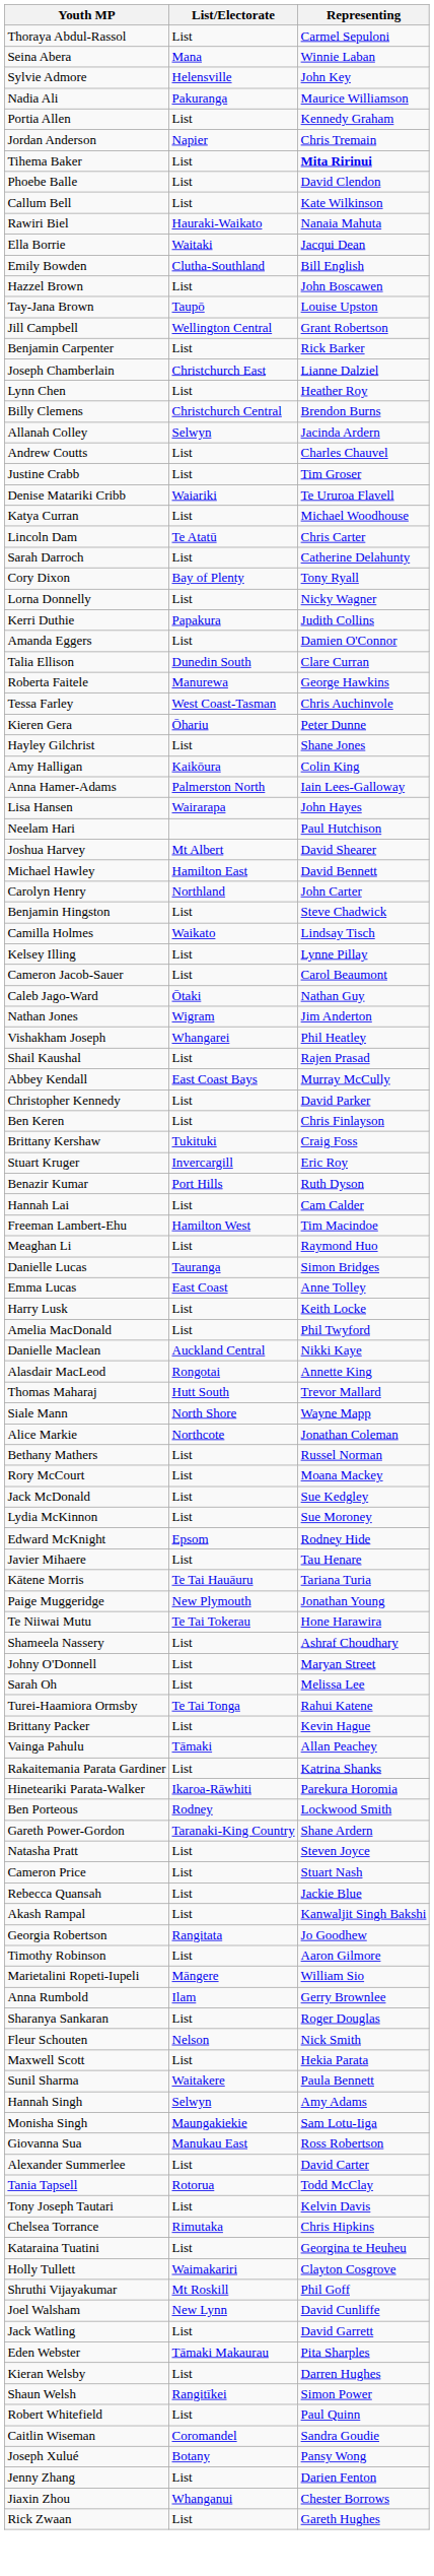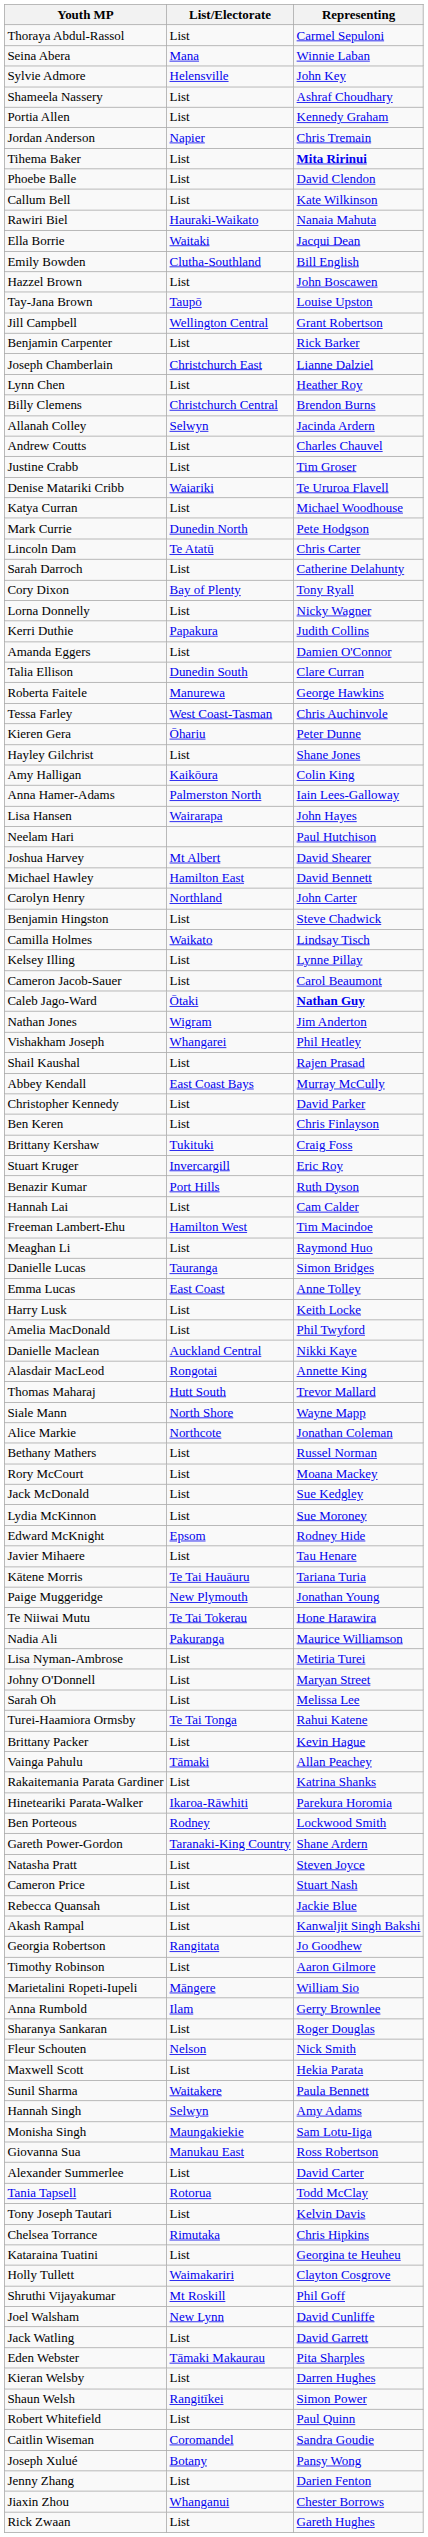 <table class="wikitable sortable collapsible collapsed">
 <tr>
 <th scope="col">Youth MP</th>
 <th scope="col">List/Electorate</th>
 <th scope="col">Representing</th>
 </tr>
 <tr>
 <td>Thoraya Abdul-Rassol</td>
 <td>List</td>
 <td><a href='#'>Carmel Sepuloni</a></td>
 </tr>
 <tr>
 <td>Seina Abera</td>
 <td><a href='#'>Mana</a></td>
 <td><a href='#'>Winnie Laban</a></td>
 </tr>
 <tr>
 <td>Sylvie Admore</td>
 <td><a href='#'>Helensville</a></td>
 <td><a href='#'>John Key</a></td>
 </tr>
 <tr>
-<td>Nadia Ali</td>
-<td><a href='#'>Pakuranga</a></td>
-<td><a href='#'>Maurice Williamson</a></td>
+<td>Shameela Nassery</td>
+<td>List</td>
+<td><a href='#'>Ashraf Choudhary</a></td>
 </tr>
 <tr>
 <td>Portia Allen</td>
 <td>List</td>
 <td><a href='#'>Kennedy Graham</a></td>
 </tr>
 <tr>
 <td>Jordan Anderson</td>
 <td><a href='#'>Napier</a></td>
 <td><a href='#'>Chris Tremain</a></td>
 </tr>
 <tr>
 <td>Tihema Baker</td>
 <td>List</td>
 <td><strong><a href='#'>Mita Ririnui</a></strong></td>
 </tr>
 <tr>
 <td>Phoebe Balle</td>
 <td>List</td>
 <td><a href='#'>David Clendon</a></td>
 </tr>
 <tr>
 <td>Callum Bell</td>
 <td>List</td>
 <td><a href='#'>Kate Wilkinson</a></td>
 </tr>
 <tr>
 <td>Rawiri Biel</td>
 <td><a href='#'>Hauraki-Waikato</a></td>
 <td><a href='#'>Nanaia Mahuta</a></td>
 </tr>
 <tr>
 <td>Ella Borrie</td>
 <td><a href='#'>Waitaki</a></td>
 <td><a href='#'>Jacqui Dean</a></td>
 </tr>
 <tr>
 <td>Emily Bowden</td>
 <td><a href='#'>Clutha-Southland</a></td>
 <td><a href='#'>Bill English</a></td>
 </tr>
 <tr>
 <td>Hazzel Brown</td>
 <td>List</td>
 <td><a href='#'>John Boscawen</a></td>
 </tr>
 <tr>
 <td>Tay-Jana Brown</td>
 <td><a href='#'>Taupō</a></td>
 <td><a href='#'>Louise Upston</a></td>
 </tr>
 <tr>
 <td>Jill Campbell</td>
 <td><a href='#'>Wellington Central</a></td>
 <td><a href='#'>Grant Robertson</a></td>
 </tr>
 <tr>
 <td>Benjamin Carpenter</td>
 <td>List</td>
 <td><a href='#'>Rick Barker</a></td>
 </tr>
 <tr>
 <td>Joseph Chamberlain</td>
 <td><a href='#'>Christchurch East</a></td>
 <td><a href='#'>Lianne Dalziel</a></td>
 </tr>
 <tr>
 <td>Lynn Chen</td>
 <td>List</td>
 <td><a href='#'>Heather Roy</a></td>
 </tr>
 <tr>
 <td>Billy Clemens</td>
 <td><a href='#'>Christchurch Central</a></td>
 <td><a href='#'>Brendon Burns</a></td>
 </tr>
 <tr>
 <td>Allanah Colley</td>
 <td><a href='#'>Selwyn</a></td>
 <td><a href='#'>Jacinda Ardern</a></td>
 </tr>
 <tr>
 <td>Andrew Coutts</td>
 <td>List</td>
 <td><a href='#'>Charles Chauvel</a></td>
 </tr>
 <tr>
 <td>Justine Crabb</td>
 <td>List</td>
 <td><a href='#'>Tim Groser</a></td>
 </tr>
 <tr>
 <td>Denise Matariki Cribb</td>
 <td><a href='#'>Waiariki</a></td>
 <td><a href='#'>Te Ururoa Flavell</a></td>
 </tr>
 <tr>
 <td>Katya Curran</td>
 <td>List</td>
 <td><a href='#'>Michael Woodhouse</a></td>
+</tr>
+<tr>
+<td>Mark Currie</td>
+<td><a href='#'>Dunedin North</a></td>
+<td><a href='#'>Pete Hodgson</a></td>
 </tr>
 <tr>
 <td>Lincoln Dam</td>
 <td><a href='#'>Te Atatū</a></td>
 <td><a href='#'>Chris Carter</a></td>
 </tr>
 <tr>
 <td>Sarah Darroch</td>
 <td>List</td>
 <td><a href='#'>Catherine Delahunty</a></td>
 </tr>
 <tr>
 <td>Cory Dixon</td>
 <td><a href='#'>Bay of Plenty</a></td>
 <td><a href='#'>Tony Ryall</a></td>
 </tr>
 <tr>
 <td>Lorna Donnelly</td>
 <td>List</td>
 <td><a href='#'>Nicky Wagner</a></td>
 </tr>
 <tr>
 <td>Kerri Duthie</td>
 <td><a href='#'>Papakura</a></td>
 <td><a href='#'>Judith Collins</a></td>
 </tr>
 <tr>
 <td>Amanda Eggers</td>
 <td>List</td>
 <td><a href='#'>Damien O'Connor</a></td>
 </tr>
 <tr>
 <td>Talia Ellison</td>
 <td><a href='#'>Dunedin South</a></td>
 <td><a href='#'>Clare Curran</a></td>
 </tr>
 <tr>
 <td>Roberta Faitele</td>
 <td><a href='#'>Manurewa</a></td>
 <td><a href='#'>George Hawkins</a></td>
 </tr>
 <tr>
 <td>Tessa Farley</td>
 <td><a href='#'>West Coast-Tasman</a></td>
 <td><a href='#'>Chris Auchinvole</a></td>
 </tr>
 <tr>
 <td>Kieren Gera</td>
 <td><a href='#'>Ōhariu</a></td>
 <td><a href='#'>Peter Dunne</a></td>
 </tr>
 <tr>
 <td>Hayley Gilchrist</td>
 <td>List</td>
 <td><a href='#'>Shane Jones</a></td>
 </tr>
 <tr>
 <td>Amy Halligan</td>
 <td><a href='#'>Kaikōura</a></td>
 <td><a href='#'>Colin King</a></td>
 </tr>
 <tr>
 <td>Anna Hamer-Adams</td>
 <td><a href='#'>Palmerston North</a></td>
 <td><a href='#'>Iain Lees-Galloway</a></td>
 </tr>
 <tr>
 <td>Lisa Hansen</td>
 <td><a href='#'>Wairarapa</a></td>
 <td><a href='#'>John Hayes</a></td>
 </tr>
 <tr>
 <td>Neelam Hari</td>
 <td></td>
 <td><a href='#'>Paul Hutchison</a></td>
 </tr>
 <tr>
 <td>Joshua Harvey</td>
 <td><a href='#'>Mt Albert</a></td>
 <td><a href='#'>David Shearer</a></td>
 </tr>
 <tr>
 <td>Michael Hawley</td>
 <td><a href='#'>Hamilton East</a></td>
 <td><a href='#'>David Bennett</a></td>
 </tr>
 <tr>
 <td>Carolyn Henry</td>
 <td><a href='#'>Northland</a></td>
 <td><a href='#'>John Carter</a></td>
 </tr>
 <tr>
 <td>Benjamin Hingston</td>
 <td>List</td>
 <td><a href='#'>Steve Chadwick</a></td>
 </tr>
 <tr>
 <td>Camilla Holmes</td>
 <td><a href='#'>Waikato</a></td>
 <td><a href='#'>Lindsay Tisch</a></td>
 </tr>
 <tr>
 <td>Kelsey Illing</td>
 <td>List</td>
 <td><a href='#'>Lynne Pillay</a></td>
 </tr>
 <tr>
 <td>Cameron Jacob-Sauer</td>
 <td>List</td>
 <td><a href='#'>Carol Beaumont</a></td>
 </tr>
 <tr>
 <td>Caleb Jago-Ward</td>
 <td><a href='#'>Ōtaki</a></td>
-<td><a href='#'>Nathan Guy</a></td>
+<td><strong><a href='#'>Nathan Guy</a></strong></td>
 </tr>
 <tr>
 <td>Nathan Jones</td>
 <td><a href='#'>Wigram</a></td>
 <td><a href='#'>Jim Anderton</a></td>
 </tr>
 <tr>
 <td>Vishakham Joseph</td>
 <td><a href='#'>Whangarei</a></td>
 <td><a href='#'>Phil Heatley</a></td>
 </tr>
 <tr>
 <td>Shail Kaushal</td>
 <td>List</td>
 <td><a href='#'>Rajen Prasad</a></td>
 </tr>
 <tr>
 <td>Abbey Kendall</td>
 <td><a href='#'>East Coast Bays</a></td>
 <td><a href='#'>Murray McCully</a></td>
 </tr>
 <tr>
 <td>Christopher Kennedy</td>
 <td>List</td>
 <td><a href='#'>David Parker</a></td>
 </tr>
 <tr>
 <td>Ben Keren</td>
 <td>List</td>
 <td><a href='#'>Chris Finlayson</a></td>
 </tr>
 <tr>
 <td>Brittany Kershaw</td>
 <td><a href='#'>Tukituki</a></td>
 <td><a href='#'>Craig Foss</a></td>
 </tr>
 <tr>
 <td>Stuart Kruger</td>
 <td><a href='#'>Invercargill</a></td>
 <td><a href='#'>Eric Roy</a></td>
 </tr>
 <tr>
 <td>Benazir Kumar</td>
 <td><a href='#'>Port Hills</a></td>
 <td><a href='#'>Ruth Dyson</a></td>
 </tr>
 <tr>
 <td>Hannah Lai</td>
 <td>List</td>
 <td><a href='#'>Cam Calder</a></td>
 </tr>
 <tr>
 <td>Freeman Lambert-Ehu</td>
 <td><a href='#'>Hamilton West</a></td>
 <td><a href='#'>Tim Macindoe</a></td>
 </tr>
 <tr>
 <td>Meaghan Li</td>
 <td>List</td>
 <td><a href='#'>Raymond Huo</a></td>
 </tr>
 <tr>
 <td>Danielle Lucas</td>
 <td><a href='#'>Tauranga</a></td>
 <td><a href='#'>Simon Bridges</a></td>
 </tr>
 <tr>
 <td>Emma Lucas</td>
 <td><a href='#'>East Coast</a></td>
 <td><a href='#'>Anne Tolley</a></td>
 </tr>
 <tr>
 <td>Harry Lusk</td>
 <td>List</td>
 <td><a href='#'>Keith Locke</a></td>
 </tr>
 <tr>
 <td>Amelia MacDonald</td>
 <td>List</td>
 <td><a href='#'>Phil Twyford</a></td>
 </tr>
 <tr>
 <td>Danielle Maclean</td>
 <td><a href='#'>Auckland Central</a></td>
 <td><a href='#'>Nikki Kaye</a></td>
 </tr>
 <tr>
 <td>Alasdair MacLeod</td>
 <td><a href='#'>Rongotai</a></td>
 <td><a href='#'>Annette King</a></td>
 </tr>
 <tr>
 <td>Thomas Maharaj</td>
 <td><a href='#'>Hutt South</a></td>
 <td><a href='#'>Trevor Mallard</a></td>
 </tr>
 <tr>
 <td>Siale Mann</td>
 <td><a href='#'>North Shore</a></td>
 <td><a href='#'>Wayne Mapp</a></td>
 </tr>
 <tr>
 <td>Alice Markie</td>
 <td><a href='#'>Northcote</a></td>
 <td><a href='#'>Jonathan Coleman</a></td>
 </tr>
 <tr>
 <td>Bethany Mathers</td>
 <td>List</td>
 <td><a href='#'>Russel Norman</a></td>
 </tr>
 <tr>
 <td>Rory McCourt</td>
 <td>List</td>
 <td><a href='#'>Moana Mackey</a></td>
 </tr>
 <tr>
 <td>Jack McDonald</td>
 <td>List</td>
 <td><a href='#'>Sue Kedgley</a></td>
 </tr>
 <tr>
 <td>Lydia McKinnon</td>
 <td>List</td>
 <td><a href='#'>Sue Moroney</a></td>
 </tr>
 <tr>
 <td>Edward McKnight</td>
 <td><a href='#'>Epsom</a></td>
 <td><a href='#'>Rodney Hide</a></td>
 </tr>
 <tr>
 <td>Javier Mihaere</td>
 <td>List</td>
 <td><a href='#'>Tau Henare</a></td>
 </tr>
 <tr>
 <td>Kātene Morris</td>
 <td><a href='#'>Te Tai Hauāuru</a></td>
 <td><a href='#'>Tariana Turia</a></td>
 </tr>
 <tr>
 <td>Paige Muggeridge</td>
 <td><a href='#'>New Plymouth</a></td>
 <td><a href='#'>Jonathan Young</a></td>
 </tr>
 <tr>
 <td>Te Niiwai Mutu</td>
 <td><a href='#'>Te Tai Tokerau</a></td>
 <td><a href='#'>Hone Harawira</a></td>
 </tr>
 <tr>
-<td>Shameela Nassery</td>
+<td>Nadia Ali</td>
+<td><a href='#'>Pakuranga</a></td>
+<td><a href='#'>Maurice Williamson</a></td>
+</tr>
+<tr>
+<td>Lisa Nyman-Ambrose</td>
 <td>List</td>
-<td><a href='#'>Ashraf Choudhary</a></td>
+<td><a href='#'>Metiria Turei</a></td>
 </tr>
 <tr>
 <td>Johny O'Donnell</td>
 <td>List</td>
 <td><a href='#'>Maryan Street</a></td>
 </tr>
 <tr>
 <td>Sarah Oh</td>
 <td>List</td>
 <td><a href='#'>Melissa Lee</a></td>
 </tr>
 <tr>
 <td>Turei-Haamiora Ormsby</td>
 <td><a href='#'>Te Tai Tonga</a></td>
 <td><a href='#'>Rahui Katene</a></td>
 </tr>
 <tr>
 <td>Brittany Packer</td>
 <td>List</td>
 <td><a href='#'>Kevin Hague</a></td>
 </tr>
 <tr>
 <td>Vainga Pahulu</td>
 <td><a href='#'>Tāmaki</a></td>
 <td><a href='#'>Allan Peachey</a></td>
 </tr>
 <tr>
 <td>Rakaitemania Parata Gardiner</td>
 <td>List</td>
 <td><a href='#'>Katrina Shanks</a></td>
 </tr>
 <tr>
 <td>Hineteariki Parata-Walker</td>
 <td><a href='#'>Ikaroa-Rāwhiti</a></td>
 <td><a href='#'>Parekura Horomia</a></td>
 </tr>
 <tr>
 <td>Ben Porteous</td>
 <td><a href='#'>Rodney</a></td>
 <td><a href='#'>Lockwood Smith</a></td>
 </tr>
 <tr>
 <td>Gareth Power-Gordon</td>
 <td><a href='#'>Taranaki-King Country</a></td>
 <td><a href='#'>Shane Ardern</a></td>
 </tr>
 <tr>
 <td>Natasha Pratt</td>
 <td>List</td>
 <td><a href='#'>Steven Joyce</a></td>
 </tr>
 <tr>
 <td>Cameron Price</td>
 <td>List</td>
 <td><a href='#'>Stuart Nash</a></td>
 </tr>
 <tr>
 <td>Rebecca Quansah</td>
 <td>List</td>
 <td><a href='#'>Jackie Blue</a></td>
 </tr>
 <tr>
 <td>Akash Rampal</td>
 <td>List</td>
 <td><a href='#'>Kanwaljit Singh Bakshi</a></td>
 </tr>
 <tr>
 <td>Georgia Robertson</td>
 <td><a href='#'>Rangitata</a></td>
 <td><a href='#'>Jo Goodhew</a></td>
 </tr>
 <tr>
 <td>Timothy Robinson</td>
 <td>List</td>
 <td><a href='#'>Aaron Gilmore</a></td>
 </tr>
 <tr>
 <td>Marietalini Ropeti-Iupeli</td>
 <td><a href='#'>Māngere</a></td>
 <td><a href='#'>William Sio</a></td>
 </tr>
 <tr>
 <td>Anna Rumbold</td>
 <td><a href='#'>Ilam</a></td>
 <td><a href='#'>Gerry Brownlee</a></td>
 </tr>
 <tr>
 <td>Sharanya Sankaran</td>
 <td>List</td>
 <td><a href='#'>Roger Douglas</a></td>
 </tr>
 <tr>
 <td>Fleur Schouten</td>
 <td><a href='#'>Nelson</a></td>
 <td><a href='#'>Nick Smith</a></td>
 </tr>
 <tr>
 <td>Maxwell Scott</td>
 <td>List</td>
 <td><a href='#'>Hekia Parata</a></td>
 </tr>
 <tr>
 <td>Sunil Sharma</td>
 <td><a href='#'>Waitakere</a></td>
 <td><a href='#'>Paula Bennett</a></td>
 </tr>
 <tr>
 <td>Hannah Singh</td>
 <td><a href='#'>Selwyn</a></td>
 <td><a href='#'>Amy Adams</a></td>
 </tr>
 <tr>
 <td>Monisha Singh</td>
 <td><a href='#'>Maungakiekie</a></td>
 <td><a href='#'>Sam Lotu-Iiga</a></td>
 </tr>
 <tr>
 <td>Giovanna Sua</td>
 <td><a href='#'>Manukau East</a></td>
 <td><a href='#'>Ross Robertson</a></td>
 </tr>
 <tr>
 <td>Alexander Summerlee</td>
 <td>List</td>
 <td><a href='#'>David Carter</a></td>
 </tr>
 <tr>
 <td><a href='#'>Tania Tapsell</a></td>
 <td><a href='#'>Rotorua</a></td>
 <td><a href='#'>Todd McClay</a></td>
 </tr>
 <tr>
 <td>Tony Joseph Tautari</td>
 <td>List</td>
 <td><a href='#'>Kelvin Davis</a></td>
 </tr>
 <tr>
 <td>Chelsea Torrance</td>
 <td><a href='#'>Rimutaka</a></td>
 <td><a href='#'>Chris Hipkins</a></td>
 </tr>
 <tr>
 <td>Kataraina Tuatini</td>
 <td>List</td>
 <td><a href='#'>Georgina te Heuheu</a></td>
 </tr>
 <tr>
 <td>Holly Tullett</td>
 <td><a href='#'>Waimakariri</a></td>
 <td><a href='#'>Clayton Cosgrove</a></td>
 </tr>
 <tr>
 <td>Shruthi Vijayakumar</td>
 <td><a href='#'>Mt Roskill</a></td>
 <td><a href='#'>Phil Goff</a></td>
 </tr>
 <tr>
 <td>Joel Walsham</td>
 <td><a href='#'>New Lynn</a></td>
 <td><a href='#'>David Cunliffe</a></td>
 </tr>
 <tr>
 <td>Jack Watling</td>
 <td>List</td>
 <td><a href='#'>David Garrett</a></td>
 </tr>
 <tr>
 <td>Eden Webster</td>
 <td><a href='#'>Tāmaki Makaurau</a></td>
 <td><a href='#'>Pita Sharples</a></td>
 </tr>
 <tr>
 <td>Kieran Welsby</td>
 <td>List</td>
 <td><a href='#'>Darren Hughes</a></td>
 </tr>
 <tr>
 <td>Shaun Welsh</td>
 <td><a href='#'>Rangitīkei</a></td>
 <td><a href='#'>Simon Power</a></td>
 </tr>
 <tr>
 <td>Robert Whitefield</td>
 <td>List</td>
 <td><a href='#'>Paul Quinn</a></td>
 </tr>
 <tr>
 <td>Caitlin Wiseman</td>
 <td><a href='#'>Coromandel</a></td>
 <td><a href='#'>Sandra Goudie</a></td>
 </tr>
 <tr>
 <td>Joseph Xulué</td>
 <td><a href='#'>Botany</a></td>
 <td><a href='#'>Pansy Wong</a></td>
 </tr>
 <tr>
 <td>Jenny Zhang</td>
 <td>List</td>
 <td><a href='#'>Darien Fenton</a></td>
 </tr>
 <tr>
 <td>Jiaxin Zhou</td>
 <td><a href='#'>Whanganui</a></td>
 <td><a href='#'>Chester Borrows</a></td>
 </tr>
 <tr>
 <td>Rick Zwaan</td>
 <td>List</td>
 <td><a href='#'>Gareth Hughes</a></td>
 </tr>
 </table>
